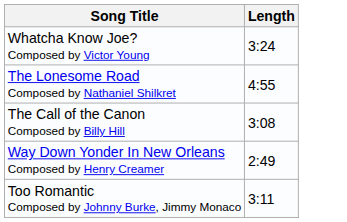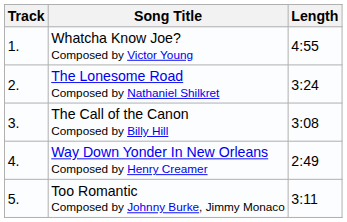 <table class="wikitable" style="background:#fcfdff; font-size:95%;">
 <tr>
+<th>Track</th>
 <th>Song Title</th>
 <th>Length</th>
 </tr>
 <tr>
+<td>1.</td>
 <td>Whatcha Know Joe?<br><small>Composed by <a href='#'>Victor Young</a></small></td>
+<td>4:55</td>
+</tr>
+<tr>
+<td>2.</td>
+<td><a href='#'>The Lonesome Road</a><br><small>Composed by <a href='#'>Nathaniel Shilkret</a></small></td>
 <td>3:24</td>
 </tr>
 <tr>
-<td><a href='#'>The Lonesome Road</a><br><small>Composed by <a href='#'>Nathaniel Shilkret</a></small></td>
-<td>4:55</td>
-</tr>
-<tr>
+<td>3.</td>
 <td>The Call of the Canon<br><small>Composed by <a href='#'>Billy Hill</a></small></td>
 <td>3:08</td>
 </tr>
 <tr>
+<td>4.</td>
 <td><a href='#'>Way Down Yonder In New Orleans</a><br><small>Composed by <a href='#'>Henry Creamer</a></small></td>
 <td>2:49</td>
 </tr>
 <tr>
+<td>5.</td>
 <td>Too Romantic<br><small>Composed by <a href='#'>Johnny Burke</a>, Jimmy Monaco</small></td>
 <td>3:11</td>
 </tr>
 </table>
